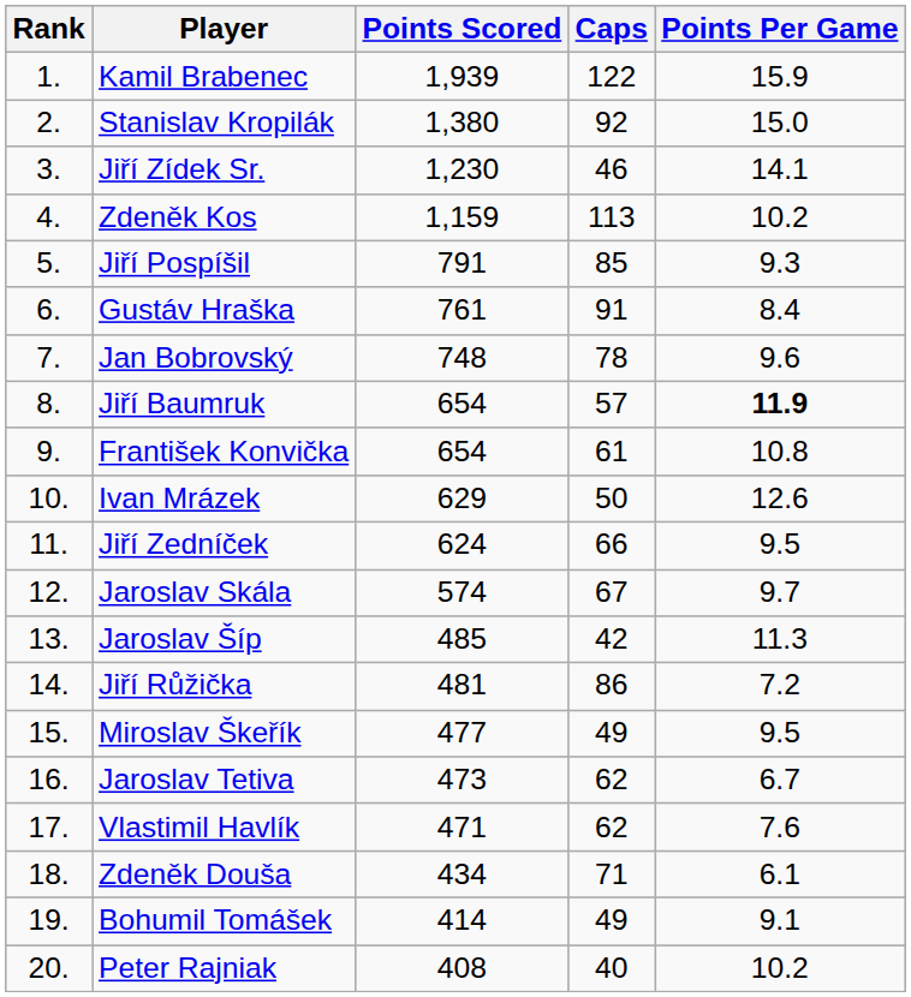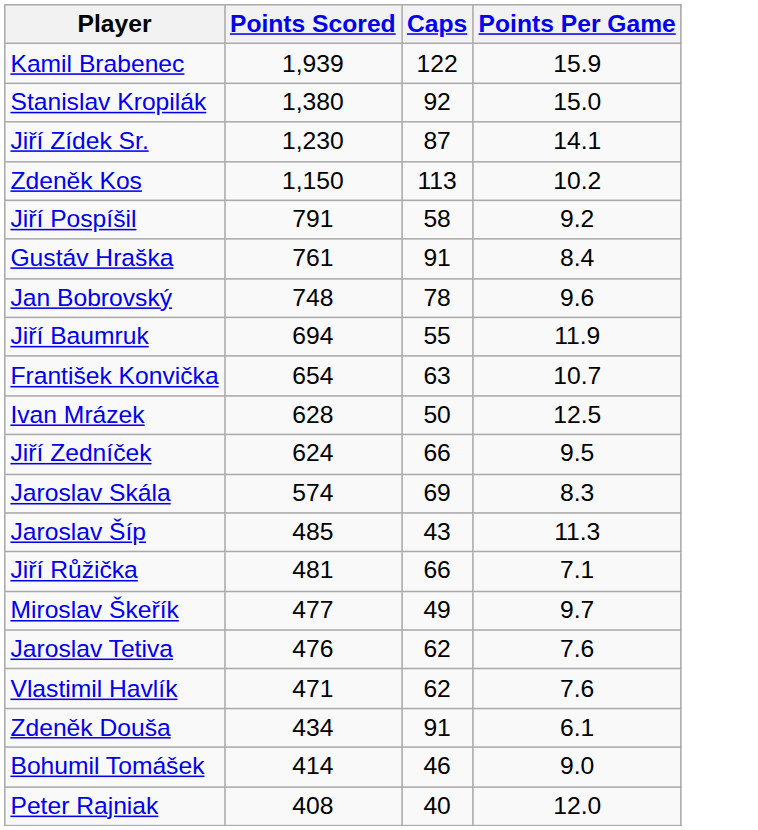 <table class="wikitable sortable" style="text-align:center;">
 <tr>
-<th>Rank</th>
 <th class="unsortable">Player</th>
 <th><a href='#'>Points Scored</a></th>
 <th><a href='#'>Caps</a></th>
 <th><a href='#'>Points Per Game</a></th>
 </tr>
 <tr>
-<td>1.</td>
 <td style="text-align: left;"><a href='#'>Kamil Brabenec</a></td>
 <td>1,939</td>
 <td>122</td>
 <td>15.9</td>
 </tr>
 <tr>
-<td>2.</td>
 <td style="text-align: left;"><a href='#'>Stanislav Kropilák</a></td>
 <td>1,380</td>
 <td>92</td>
 <td>15.0</td>
 </tr>
 <tr>
-<td>3.</td>
 <td style="text-align: left;"><a href='#'>Jiří Zídek Sr.</a></td>
 <td>1,230</td>
-<td>46</td>
+<td>87</td>
 <td>14.1</td>
 </tr>
 <tr>
-<td>4.</td>
 <td style="text-align: left;"><a href='#'>Zdeněk Kos</a></td>
-<td>1,159</td>
+<td>1,150</td>
 <td>113</td>
 <td>10.2</td>
 </tr>
 <tr>
-<td>5.</td>
 <td style="text-align: left;"><a href='#'>Jiří Pospíšil</a></td>
 <td>791</td>
-<td>85</td>
-<td>9.3</td>
+<td>58</td>
+<td>9.2</td>
 </tr>
 <tr>
-<td>6.</td>
 <td style="text-align: left;"><a href='#'>Gustáv Hraška</a></td>
 <td>761</td>
 <td>91</td>
 <td>8.4</td>
 </tr>
 <tr>
-<td>7.</td>
 <td style="text-align: left;"><a href='#'>Jan Bobrovský</a></td>
 <td>748</td>
 <td>78</td>
 <td>9.6</td>
 </tr>
 <tr>
-<td>8.</td>
 <td style="text-align: left;"><a href='#'>Jiří Baumruk</a></td>
-<td>654</td>
-<td>57</td>
-<td><strong>11.9</strong></td>
+<td>694</td>
+<td>55</td>
+<td>11.9</td>
 </tr>
 <tr>
-<td>9.</td>
 <td style="text-align: left;"><a href='#'>František Konvička</a></td>
 <td>654</td>
-<td>61</td>
-<td>10.8</td>
+<td>63</td>
+<td>10.7</td>
 </tr>
 <tr>
-<td>10.</td>
 <td style="text-align: left;"><a href='#'>Ivan Mrázek</a></td>
-<td>629</td>
+<td>628</td>
 <td>50</td>
-<td>12.6</td>
+<td>12.5</td>
 </tr>
 <tr>
-<td>11.</td>
 <td style="text-align: left;"><a href='#'>Jiří Zedníček</a></td>
 <td>624</td>
 <td>66</td>
 <td>9.5</td>
 </tr>
 <tr>
-<td>12.</td>
 <td style="text-align: left;"><a href='#'>Jaroslav Skála</a></td>
 <td>574</td>
-<td>67</td>
+<td>69</td>
+<td>8.3</td>
+</tr>
+<tr>
+<td style="text-align: left;"><a href='#'>Jaroslav Šíp</a></td>
+<td>485</td>
+<td>43</td>
+<td>11.3</td>
+</tr>
+<tr>
+<td style="text-align: left;"><a href='#'>Jiří Růžička</a></td>
+<td>481</td>
+<td>66</td>
+<td>7.1</td>
+</tr>
+<tr>
+<td style="text-align: left;"><a href='#'>Miroslav Škeřík</a></td>
+<td>477</td>
+<td>49</td>
 <td>9.7</td>
 </tr>
 <tr>
-<td>13.</td>
-<td style="text-align: left;"><a href='#'>Jaroslav Šíp</a></td>
-<td>485</td>
-<td>42</td>
-<td>11.3</td>
+<td style="text-align: left;"><a href='#'>Jaroslav Tetiva</a></td>
+<td>476</td>
+<td>62</td>
+<td>7.6</td>
 </tr>
 <tr>
-<td>14.</td>
-<td style="text-align: left;"><a href='#'>Jiří Růžička</a></td>
-<td>481</td>
-<td>86</td>
-<td>7.2</td>
-</tr>
-<tr>
-<td>15.</td>
-<td style="text-align: left;"><a href='#'>Miroslav Škeřík</a></td>
-<td>477</td>
-<td>49</td>
-<td>9.5</td>
-</tr>
-<tr>
-<td>16.</td>
-<td style="text-align: left;"><a href='#'>Jaroslav Tetiva</a></td>
-<td>473</td>
-<td>62</td>
-<td>6.7</td>
-</tr>
-<tr>
-<td>17.</td>
 <td style="text-align: left;"><a href='#'>Vlastimil Havlík</a></td>
 <td>471</td>
 <td>62</td>
 <td>7.6</td>
 </tr>
 <tr>
-<td>18.</td>
 <td style="text-align: left;"><a href='#'>Zdeněk Douša</a></td>
 <td>434</td>
-<td>71</td>
+<td>91</td>
 <td>6.1</td>
 </tr>
 <tr>
-<td>19.</td>
 <td style="text-align: left;"><a href='#'>Bohumil Tomášek</a></td>
 <td>414</td>
-<td>49</td>
-<td>9.1</td>
+<td>46</td>
+<td>9.0</td>
 </tr>
 <tr>
-<td>20.</td>
 <td style="text-align: left;"><a href='#'>Peter Rajniak</a></td>
 <td>408</td>
 <td>40</td>
-<td>10.2</td>
+<td>12.0</td>
 </tr>
 </table>
